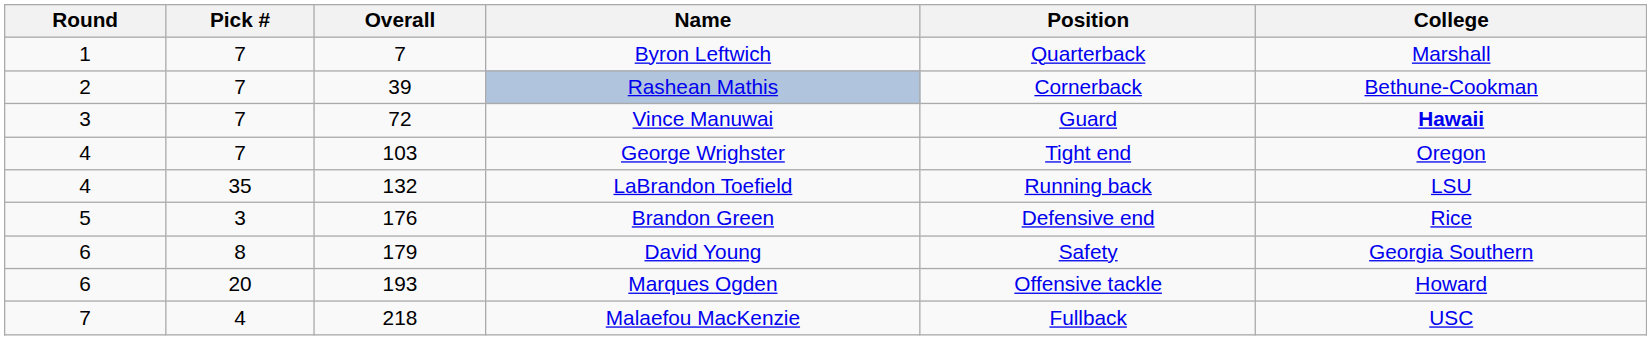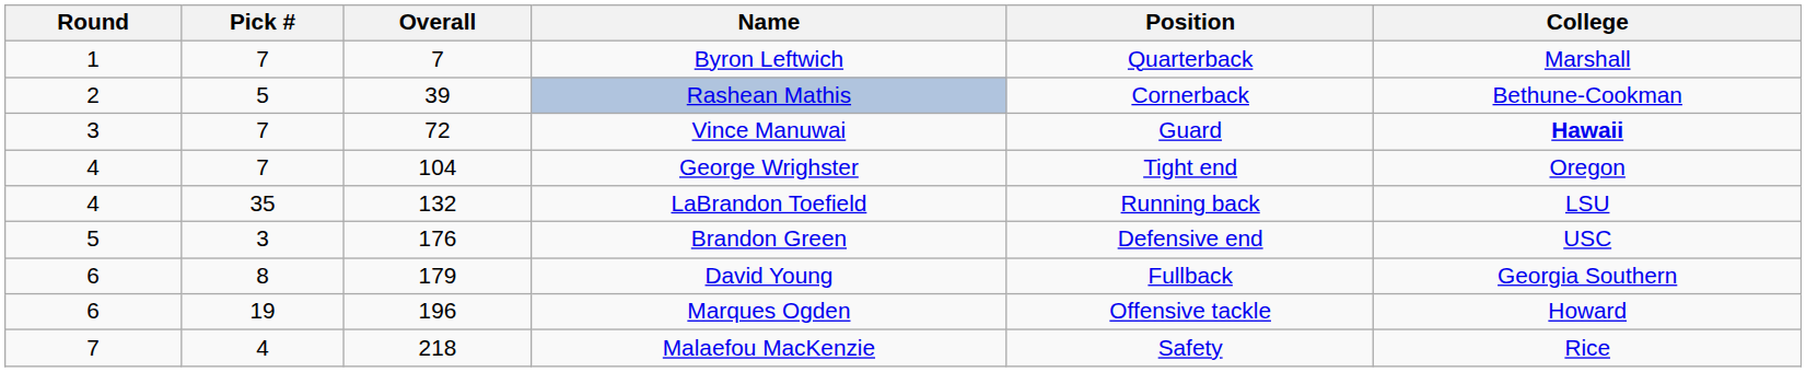 <table class="wikitable sortable sortable" style="width: 100%; text-align:center">
 <tr>
 <th>Round</th>
 <th>Pick #</th>
 <th>Overall</th>
 <th>Name</th>
 <th>Position</th>
 <th>College</th>
 </tr>
 <tr>
 <td>1</td>
 <td>7</td>
 <td>7</td>
 <td><a href='#'>Byron Leftwich</a></td>
 <td><a href='#'>Quarterback</a></td>
 <td><a href='#'>Marshall</a></td>
 </tr>
 <tr>
 <td>2</td>
-<td>7</td>
+<td>5</td>
 <td>39</td>
 <td bgcolor=lightsteelblue><a href='#'>Rashean Mathis</a></td>
 <td><a href='#'>Cornerback</a></td>
 <td><a href='#'>Bethune-Cookman</a></td>
 </tr>
 <tr>
 <td>3</td>
 <td>7</td>
 <td>72</td>
 <td><a href='#'>Vince Manuwai</a></td>
 <td><a href='#'>Guard</a></td>
 <td><strong><a href='#'>Hawaii</a></strong></td>
 </tr>
 <tr>
 <td>4</td>
 <td>7</td>
-<td>103</td>
+<td>104</td>
 <td><a href='#'>George Wrighster</a></td>
 <td><a href='#'>Tight end</a></td>
 <td><a href='#'>Oregon</a></td>
 </tr>
 <tr>
 <td>4</td>
 <td>35</td>
 <td>132</td>
 <td><a href='#'>LaBrandon Toefield</a></td>
 <td><a href='#'>Running back</a></td>
 <td><a href='#'>LSU</a></td>
 </tr>
 <tr>
 <td>5</td>
 <td>3</td>
 <td>176</td>
 <td><a href='#'>Brandon Green</a></td>
 <td><a href='#'>Defensive end</a></td>
-<td><a href='#'>Rice</a></td>
+<td><a href='#'>USC</a></td>
 </tr>
 <tr>
 <td>6</td>
 <td>8</td>
 <td>179</td>
 <td><a href='#'>David Young</a></td>
-<td><a href='#'>Safety</a></td>
+<td><a href='#'>Fullback</a></td>
 <td><a href='#'>Georgia Southern</a></td>
 </tr>
 <tr>
 <td>6</td>
-<td>20</td>
-<td>193</td>
+<td>19</td>
+<td>196</td>
 <td><a href='#'>Marques Ogden</a></td>
 <td><a href='#'>Offensive tackle</a></td>
 <td><a href='#'>Howard</a></td>
 </tr>
 <tr>
 <td>7</td>
 <td>4</td>
 <td>218</td>
 <td><a href='#'>Malaefou MacKenzie</a></td>
-<td><a href='#'>Fullback</a></td>
-<td><a href='#'>USC</a></td>
+<td><a href='#'>Safety</a></td>
+<td><a href='#'>Rice</a></td>
 </tr>
 </table>
